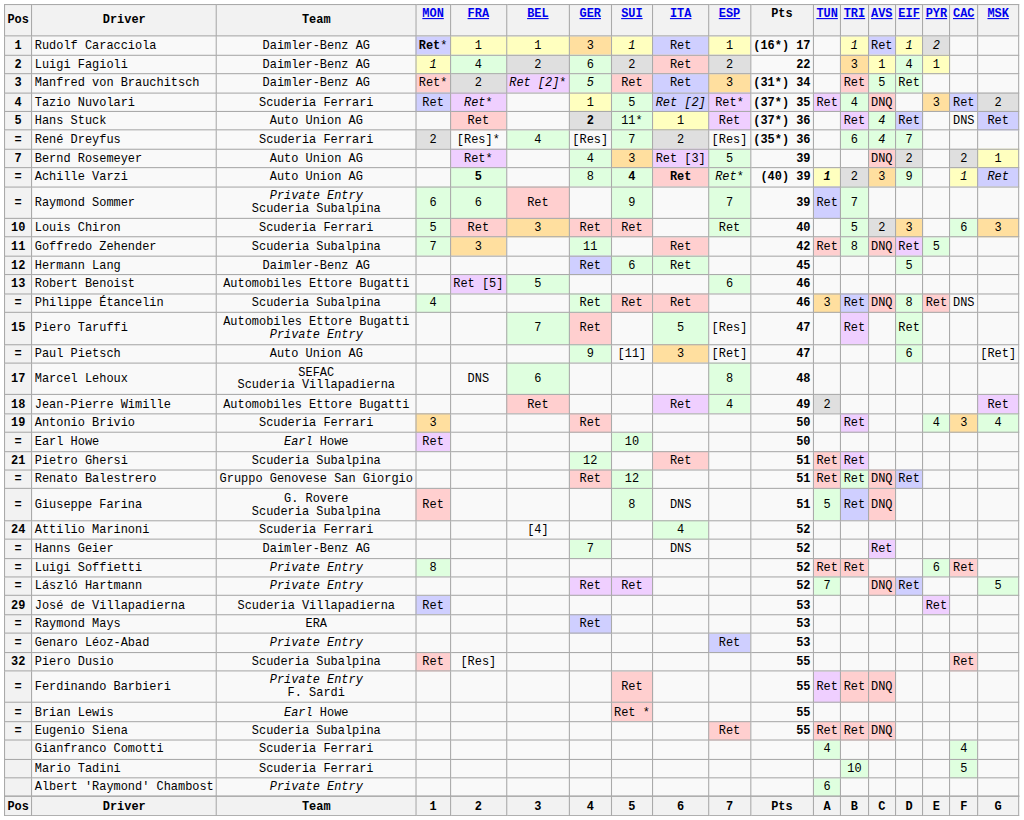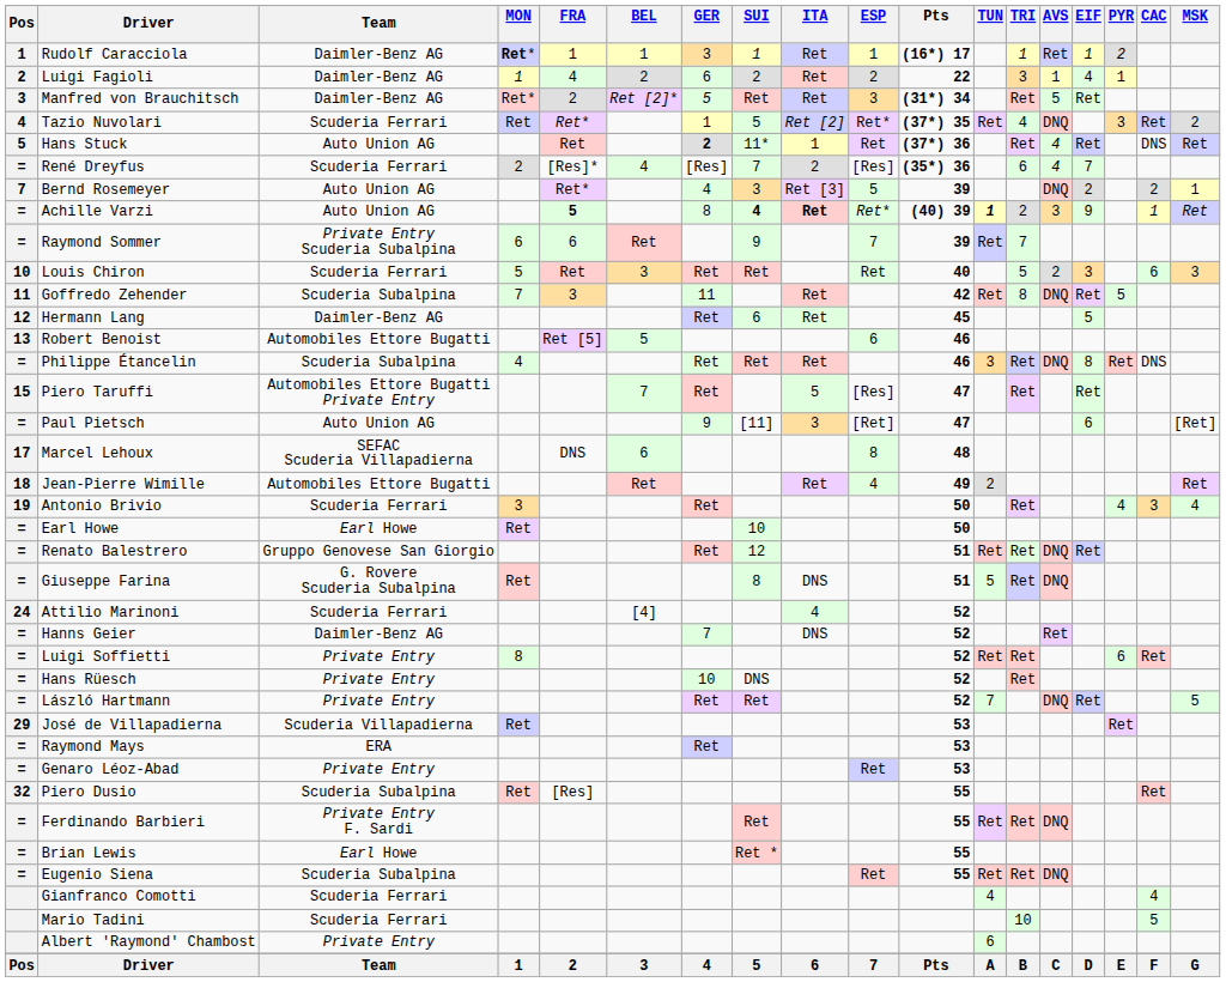 <table class="wikitable" style="font-size: 85%; text-align:center">
 <tr valign="top">
 <th valign="middle">Pos</th>
 <th valign="middle">Driver</th>
 <th valign="middle">Team</th>
 <th><strong><a href='#'>MON</a> </strong><br></th>
 <th><strong><a href='#'>FRA</a> </strong><br></th>
 <th><strong><a href='#'>BEL</a> </strong><br></th>
 <th><strong><a href='#'>GER</a></strong><br><br></th>
 <th><strong><a href='#'>SUI</a></strong><br></th>
 <th><strong><a href='#'>ITA</a></strong><br></th>
 <th><strong><a href='#'>ESP</a></strong><br></th>
 <th><strong>Pts</strong></th>
 <th><a href='#'>TUN</a><br></th>
 <th><a href='#'>TRI</a><br></th>
 <th><a href='#'>AVS</a><br></th>
 <th><a href='#'>EIF</a><br></th>
 <th><a href='#'>PYR</a> <br></th>
 <th><a href='#'>CAC</a><br></th>
 <th><a href='#'>MSK</a><br></th>
 </tr>
 <tr>
 <th>1</th>
 <td align="left"> Rudolf Caracciola</td>
 <td>Daimler-Benz AG</td>
 <td style="background:#cfcfff;"><strong>Ret</strong>*</td>
 <td style="background:#ffffbf;">1</td>
 <td style="background:#ffffbf;">1</td>
 <td style="background:#ffdf9f;">3</td>
 <td style="background:#ffffbf;"><em>1</em></td>
 <td style="background:#cfcfff;">Ret</td>
 <td style="background:#ffffbf;">1</td>
 <td align="right"><strong>(16*)  17</strong></td>
 <td></td>
 <td style="background:#ffffbf;"><em>1</em></td>
 <td style="background:#cfcfff;">Ret</td>
 <td style="background:#ffffbf;"><em>1</em></td>
 <td style="background:#dfdfdf;"><em>2</em></td>
 <td></td>
 <td></td>
 </tr>
 <tr>
 <th>2</th>
 <td align="left"> Luigi Fagioli</td>
 <td>Daimler-Benz AG</td>
 <td style="background:#ffffbf;"><em>1</em></td>
 <td style="background:#dfffdf;">4</td>
 <td style="background:#dfdfdf;">2</td>
 <td style="background:#dfffdf;">6</td>
 <td style="background:#dfdfdf;">2</td>
 <td style="background:#ffcfcf;">Ret</td>
 <td style="background:#dfdfdf;">2</td>
 <td align="right"><strong>22</strong></td>
 <td></td>
 <td style="background:#ffdf9f;">3</td>
 <td style="background:#ffffbf;">1</td>
 <td style="background:#dfffdf;">4</td>
 <td style="background:#ffffbf;">1</td>
 <td></td>
 <td></td>
 </tr>
 <tr>
 <th>3</th>
 <td align="left" nowrap> Manfred von Brauchitsch</td>
 <td nowrap>Daimler-Benz AG</td>
 <td style="background:#ffcfcf;">Ret*</td>
 <td style="background:#dfdfdf;">2</td>
 <td style="background:#efcfff;"><em>Ret [2]</em>*</td>
 <td style="background:#dfffdf;"><em>5</em></td>
 <td style="background:#ffcfcf;">Ret</td>
 <td style="background:#cfcfff;">Ret</td>
 <td style="background:#ffdf9f;">3</td>
 <td align="right"><strong>(31*) 34</strong></td>
 <td></td>
 <td style="background:#ffcfcf;">Ret</td>
 <td style="background:#dfffdf;">5</td>
 <td style="background:#dfffdf;">Ret</td>
 <td></td>
 <td></td>
 <td></td>
 </tr>
 <tr>
 <th>4</th>
 <td align="left"> Tazio Nuvolari</td>
 <td>Scuderia Ferrari</td>
 <td style="background:#cfcfff;">Ret</td>
 <td style="background:#efcfff;"><em>Ret</em>*</td>
 <td></td>
 <td style="background:#ffffbf;">1</td>
 <td style="background:#dfffdf;">5</td>
 <td style="background:#cfcfff;"><em>Ret [2]</em></td>
 <td style="background:#efcfff;">Ret*</td>
 <td align="right"><strong>(37*) 35</strong></td>
 <td style="background:#efcfff;">Ret</td>
 <td style="background:#dfffdf;">4</td>
 <td style="background:#ffcfcf;">DNQ</td>
 <td></td>
 <td style="background:#ffdf9f;">3</td>
 <td style="background:#cfcfff;">Ret</td>
 <td style="background:#dfdfdf;">2</td>
 </tr>
 <tr>
 <th>5</th>
 <td align="left"> Hans Stuck</td>
 <td>Auto Union AG</td>
 <td></td>
 <td style="background:#ffcfcf;">Ret</td>
 <td></td>
 <td style="background:#dfdfdf;"><strong>2</strong></td>
 <td style="background:#dfffdf;">11*</td>
 <td style="background:#ffffbf;">1</td>
 <td style="background:#efcfff;">Ret</td>
 <td align="right"><strong>(37*) 36</strong></td>
 <td></td>
 <td style="background:#efcfff;">Ret</td>
 <td style="background:#dfffdf;"><em>4</em></td>
 <td style="background:#cfcfff;">Ret</td>
 <td></td>
 <td>DNS</td>
 <td style="background:#cfcfff;">Ret</td>
 </tr>
 <tr>
 <th>=</th>
 <td align="left"> René Dreyfus</td>
 <td>Scuderia Ferrari</td>
 <td style="background:#dfdfdf;">2</td>
 <td>[Res]*</td>
 <td style="background:#dfffdf;">4</td>
 <td>[Res]</td>
 <td style="background:#dfffdf;">7</td>
 <td style="background:#dfdfdf;">2</td>
 <td>[Res]</td>
 <td align="right"><strong>(35*) 36</strong></td>
 <td></td>
 <td style="background:#dfffdf;">6</td>
 <td style="background:#dfffdf;"><em>4</em></td>
 <td style="background:#dfffdf;">7</td>
 <td></td>
 <td></td>
 <td></td>
 </tr>
 <tr>
 <th>7</th>
 <td align="left"> Bernd Rosemeyer</td>
 <td>Auto Union AG</td>
 <td></td>
 <td style="background:#efcfff;">Ret*</td>
 <td></td>
 <td style="background:#dfffdf;">4</td>
 <td style="background:#ffdf9f;">3</td>
 <td style="background:#efcfff;">Ret [3]</td>
 <td style="background:#dfffdf;">5</td>
 <td align="right"><strong>39</strong></td>
 <td></td>
 <td></td>
 <td style="background:#ffcfcf;">DNQ</td>
 <td style="background:#dfdfdf;">2</td>
 <td></td>
 <td style="background:#dfdfdf;">2</td>
 <td style="background:#ffffbf;">1</td>
 </tr>
 <tr>
 <th>=</th>
 <td align="left"> Achille Varzi</td>
 <td>Auto Union AG</td>
 <td></td>
 <td style="background:#dfffdf;"><strong>5</strong></td>
 <td></td>
 <td style="background:#dfffdf;">8</td>
 <td style="background:#dfffdf;"><strong>4</strong></td>
 <td style="background:#ffcfcf;"><strong>Ret</strong></td>
 <td style="background:#dfffdf;"><em>Ret</em>*</td>
 <td align="right"><strong>(40) 39</strong></td>
 <td style="background:#ffffbf;"><strong><em>1</em></strong></td>
 <td style="background:#dfdfdf;">2</td>
 <td style="background:#ffdf9f;">3</td>
 <td style="background:#dfffdf;">9</td>
 <td></td>
 <td style="background:#ffffbf;"><em>1</em></td>
 <td style="background:#cfcfff;"><em>Ret</em></td>
 </tr>
 <tr>
 <th>=</th>
 <td align="left"> Raymond Sommer</td>
 <td><em>Private Entry</em><br>Scuderia Subalpina</td>
 <td style="background:#dfffdf;">6</td>
 <td style="background:#dfffdf;">6</td>
 <td style="background:#ffcfcf;">Ret</td>
 <td></td>
 <td style="background:#dfffdf;">9</td>
 <td></td>
 <td style="background:#dfffdf;">7</td>
 <td align="right"><strong>39</strong></td>
 <td style="background:#cfcfff;">Ret</td>
 <td style="background:#dfffdf;">7</td>
 <td></td>
 <td></td>
 <td></td>
 <td></td>
 <td></td>
 </tr>
 <tr>
 <th>10</th>
 <td align="left"> Louis Chiron</td>
 <td>Scuderia Ferrari</td>
 <td style="background:#dfffdf;">5</td>
 <td style="background:#ffcfcf;">Ret</td>
 <td style="background:#ffdf9f;">3</td>
 <td style="background:#ffcfcf;">Ret</td>
 <td style="background:#ffcfcf;">Ret</td>
 <td></td>
 <td style="background:#dfffdf;">Ret</td>
 <td align="right"><strong>40</strong></td>
 <td></td>
 <td style="background:#dfffdf;">5</td>
 <td style="background:#dfdfdf;">2</td>
 <td style="background:#ffdf9f;">3</td>
 <td></td>
 <td style="background:#dfffdf;">6</td>
 <td style="background:#ffdf9f;">3</td>
 </tr>
 <tr>
 <th>11</th>
 <td align="left"> Goffredo Zehender</td>
 <td>Scuderia Subalpina</td>
 <td style="background:#dfffdf;">7</td>
 <td style="background:#ffdf9f;">3</td>
 <td></td>
 <td style="background:#dfffdf;">11</td>
 <td></td>
 <td style="background:#ffcfcf;">Ret</td>
 <td></td>
 <td align="right"><strong>42</strong></td>
 <td style="background:#ffcfcf;">Ret</td>
 <td style="background:#dfffdf;">8</td>
 <td style="background:#ffcfcf;">DNQ</td>
 <td style="background:#efcfff;">Ret</td>
 <td style="background:#dfffdf;">5</td>
 <td></td>
 <td></td>
 </tr>
 <tr>
 <th>12</th>
 <td align="left"> Hermann Lang</td>
 <td>Daimler-Benz AG</td>
 <td></td>
 <td></td>
 <td></td>
 <td style="background:#cfcfff;">Ret</td>
 <td style="background:#dfffdf;">6</td>
 <td style="background:#dfffdf;">Ret</td>
 <td></td>
 <td align="right"><strong>45</strong></td>
 <td></td>
 <td></td>
 <td></td>
 <td style="background:#dfffdf;">5</td>
 <td></td>
 <td></td>
 <td></td>
 </tr>
 <tr>
 <th>13</th>
 <td align="left"> Robert Benoist</td>
 <td>Automobiles Ettore Bugatti</td>
 <td></td>
 <td style="background:#efcfff;">Ret [5]</td>
 <td style="background:#dfffdf;">5</td>
 <td></td>
 <td></td>
 <td></td>
 <td style="background:#dfffdf;">6</td>
 <td align="right"><strong>46</strong></td>
 <td></td>
 <td></td>
 <td></td>
 <td></td>
 <td></td>
 <td></td>
 <td></td>
 </tr>
 <tr>
 <th>=</th>
 <td align="left"> Philippe Étancelin</td>
 <td>Scuderia Subalpina</td>
 <td style="background:#dfffdf;">4</td>
 <td></td>
 <td></td>
 <td style="background:#dfffdf;">Ret</td>
 <td style="background:#ffcfcf;">Ret</td>
 <td style="background:#ffcfcf;">Ret</td>
 <td></td>
 <td align="right"><strong>46</strong></td>
 <td style="background:#ffdf9f;">3</td>
 <td style="background:#cfcfff;">Ret</td>
 <td style="background:#ffcfcf;">DNQ</td>
 <td style="background:#dfffdf;">8</td>
 <td style="background:#ffcfcf;">Ret</td>
 <td>DNS</td>
 <td></td>
 </tr>
 <tr>
 <th>15</th>
 <td align="left"> Piero Taruffi</td>
 <td nowrap>Automobiles Ettore Bugatti<br><em>Private Entry</em></td>
 <td></td>
 <td></td>
 <td style="background:#dfffdf;">7</td>
 <td style="background:#ffcfcf;">Ret</td>
 <td></td>
 <td style="background:#dfffdf;">5</td>
 <td>[Res]</td>
 <td align="right"><strong>47</strong></td>
 <td></td>
 <td style="background:#efcfff;">Ret</td>
 <td></td>
 <td style="background:#dfffdf;">Ret</td>
 <td></td>
 <td></td>
 <td></td>
 </tr>
 <tr>
 <th>=</th>
 <td align="left"> Paul Pietsch</td>
 <td>Auto Union AG</td>
 <td></td>
 <td></td>
 <td></td>
 <td style="background:#dfffdf;">9</td>
 <td>[11]</td>
 <td style="background:#ffdf9f;">3</td>
 <td>[Ret]</td>
 <td align="right"><strong>47</strong></td>
 <td></td>
 <td></td>
 <td></td>
 <td style="background:#dfffdf;">6</td>
 <td></td>
 <td></td>
 <td>[Ret]</td>
 </tr>
 <tr>
 <th>17</th>
 <td align="left"> Marcel Lehoux</td>
 <td>SEFAC<br>Scuderia Villapadierna</td>
 <td></td>
 <td>DNS</td>
 <td style="background:#dfffdf;">6</td>
 <td></td>
 <td></td>
 <td></td>
 <td style="background:#dfffdf;">8</td>
 <td align="right"><strong>48</strong></td>
 <td></td>
 <td></td>
 <td></td>
 <td></td>
 <td></td>
 <td></td>
 <td></td>
 </tr>
 <tr>
 <th>18</th>
 <td align="left"> Jean-Pierre Wimille</td>
 <td>Automobiles Ettore Bugatti</td>
 <td></td>
 <td></td>
 <td style="background:#ffcfcf;">Ret</td>
 <td></td>
 <td></td>
 <td style="background:#efcfff;">Ret</td>
 <td style="background:#dfffdf;">4</td>
 <td align="right"><strong>49</strong></td>
 <td style="background:#dfdfdf;">2</td>
 <td></td>
 <td></td>
 <td></td>
 <td></td>
 <td></td>
 <td style="background:#efcfff;">Ret</td>
 </tr>
 <tr>
 <th>19</th>
 <td align="left"> Antonio Brivio</td>
 <td>Scuderia Ferrari</td>
 <td style="background:#ffdf9f;">3</td>
 <td></td>
 <td></td>
 <td style="background:#ffcfcf;">Ret</td>
 <td></td>
 <td></td>
 <td></td>
 <td align="right"><strong>50</strong></td>
 <td></td>
 <td style="background:#efcfff;">Ret</td>
 <td></td>
 <td></td>
 <td style="background:#dfffdf;">4</td>
 <td style="background:#ffdf9f;">3</td>
 <td style="background:#dfffdf;">4</td>
 </tr>
 <tr>
 <th>=</th>
 <td align="left"> Earl Howe</td>
 <td><em>Earl</em> Howe</td>
 <td style="background:#efcfff;">Ret</td>
 <td></td>
 <td></td>
 <td></td>
 <td style="background:#dfffdf;">10</td>
 <td></td>
 <td></td>
 <td align="right"><strong>50</strong></td>
 <td></td>
 <td></td>
 <td></td>
 <td></td>
 <td></td>
 <td></td>
 <td></td>
 </tr>
 <tr>
-<th>21</th>
-<td align="left"> Pietro Ghersi</td>
-<td>Scuderia Subalpina</td>
-<td></td>
-<td></td>
-<td></td>
-<td style="background:#dfffdf;">12</td>
-<td></td>
-<td style="background:#ffcfcf;">Ret</td>
-<td></td>
-<td align="right"><strong>51</strong></td>
-<td style="background:#ffcfcf;">Ret</td>
-<td style="background:#efcfff;">Ret</td>
-<td></td>
-<td></td>
-<td></td>
-<td></td>
-<td></td>
-</tr>
-<tr>
 <th>=</th>
 <td align="left"> Renato Balestrero</td>
 <td>Gruppo Genovese San Giorgio</td>
 <td></td>
 <td></td>
 <td></td>
 <td style="background:#ffcfcf;">Ret</td>
 <td style="background:#dfffdf;">12</td>
 <td></td>
 <td></td>
 <td align="right"><strong>51</strong></td>
 <td style="background:#ffcfcf;">Ret</td>
 <td style="background:#dfffdf;">Ret</td>
 <td style="background:#ffcfcf;">DNQ</td>
 <td style="background:#cfcfff;">Ret</td>
 <td></td>
 <td></td>
 <td></td>
 </tr>
 <tr>
 <th>=</th>
 <td align="left"> Giuseppe Farina</td>
 <td>G. Rovere<br> Scuderia Subalpina</td>
 <td style="background:#ffcfcf;">Ret</td>
 <td></td>
 <td></td>
 <td></td>
 <td style="background:#dfffdf;">8</td>
 <td>DNS</td>
 <td></td>
 <td align="right"><strong>51</strong></td>
 <td style="background:#dfffdf;">5</td>
 <td style="background:#cfcfff;">Ret</td>
 <td style="background:#ffcfcf;">DNQ</td>
 <td></td>
 <td></td>
 <td></td>
 <td></td>
 </tr>
 <tr>
 <th>24</th>
 <td align="left"> Attilio Marinoni</td>
 <td>Scuderia Ferrari</td>
 <td></td>
 <td></td>
 <td>[4]</td>
 <td></td>
 <td></td>
 <td style="background:#dfffdf;">4</td>
 <td></td>
 <td align="right"><strong>52</strong></td>
 <td></td>
 <td></td>
 <td></td>
 <td></td>
 <td></td>
 <td></td>
 <td></td>
 </tr>
 <tr>
 <th>=</th>
 <td align="left"> Hanns Geier</td>
 <td>Daimler-Benz AG</td>
 <td></td>
 <td></td>
 <td></td>
 <td style="background:#dfffdf;">7</td>
 <td></td>
 <td>DNS</td>
 <td></td>
 <td align="right"><strong>52</strong></td>
 <td></td>
 <td></td>
 <td style="background:#efcfff;">Ret</td>
 <td></td>
 <td></td>
 <td></td>
 <td></td>
 </tr>
 <tr>
 <th>=</th>
 <td align="left"> Luigi Soffietti</td>
 <td><em>Private Entry</em></td>
 <td style="background:#dfffdf;">8</td>
 <td></td>
 <td></td>
 <td></td>
 <td></td>
 <td></td>
 <td></td>
 <td align="right"><strong>52</strong></td>
 <td style="background:#ffcfcf;">Ret</td>
 <td style="background:#ffcfcf;">Ret</td>
 <td></td>
 <td></td>
 <td style="background:#dfffdf;">6</td>
 <td style="background:#ffcfcf;">Ret</td>
+<td></td>
+</tr>
+<tr>
+<th>=</th>
+<td align="left"> Hans Rüesch</td>
+<td><em>Private Entry</em></td>
+<td></td>
+<td></td>
+<td></td>
+<td style="background:#dfffdf;">10</td>
+<td>DNS</td>
+<td></td>
+<td></td>
+<td align="right"><strong>52</strong></td>
+<td></td>
+<td style="background:#ffcfcf;">Ret</td>
+<td></td>
+<td></td>
+<td></td>
+<td></td>
 <td></td>
 </tr>
 <tr>
 <th>=</th>
 <td align="left"> László Hartmann</td>
 <td><em>Private Entry</em></td>
 <td></td>
 <td></td>
 <td></td>
 <td style="background:#efcfff;">Ret</td>
 <td style="background:#efcfff;">Ret</td>
 <td></td>
 <td></td>
 <td align="right"><strong>52</strong></td>
 <td style="background:#dfffdf;">7</td>
 <td></td>
 <td style="background:#ffcfcf;">DNQ</td>
 <td style="background:#cfcfff;">Ret</td>
 <td></td>
 <td></td>
 <td style="background:#dfffdf;">5</td>
 </tr>
 <tr>
 <th>29</th>
 <td align="left"> José de Villapadierna</td>
 <td>Scuderia Villapadierna</td>
 <td style="background:#cfcfff;">Ret</td>
 <td></td>
 <td></td>
 <td></td>
 <td></td>
 <td></td>
 <td></td>
 <td align="right"><strong>53</strong></td>
 <td></td>
 <td></td>
 <td></td>
 <td></td>
 <td style="background:#efcfff;">Ret</td>
 <td></td>
 <td></td>
 </tr>
 <tr>
 <th>=</th>
 <td align="left"> Raymond Mays</td>
 <td>ERA</td>
 <td></td>
 <td></td>
 <td></td>
 <td style="background:#cfcfff;">Ret</td>
 <td></td>
 <td></td>
 <td></td>
 <td align="right"><strong>53</strong></td>
 <td></td>
 <td></td>
 <td></td>
 <td></td>
 <td></td>
 <td></td>
 <td></td>
 </tr>
 <tr>
 <th>=</th>
 <td align="left"> Genaro Léoz-Abad</td>
 <td><em>Private Entry</em></td>
 <td></td>
 <td></td>
 <td></td>
 <td></td>
 <td></td>
 <td></td>
 <td style="background:#cfcfff;">Ret</td>
 <td align="right"><strong>53</strong></td>
 <td></td>
 <td></td>
 <td></td>
 <td></td>
 <td></td>
 <td></td>
 <td></td>
 </tr>
 <tr>
 <th>32</th>
 <td align="left"> Piero Dusio</td>
 <td>Scuderia Subalpina</td>
 <td style="background:#ffcfcf;">Ret</td>
 <td>[Res]</td>
 <td></td>
 <td></td>
 <td></td>
 <td></td>
 <td></td>
 <td align="right"><strong>55</strong></td>
 <td></td>
 <td></td>
 <td></td>
 <td></td>
 <td></td>
 <td style="background:#ffcfcf;">Ret</td>
 <td></td>
 </tr>
 <tr>
 <th>=</th>
 <td align="left"> Ferdinando Barbieri</td>
 <td><em>Private Entry</em><br>F. Sardi</td>
 <td></td>
 <td></td>
 <td></td>
 <td></td>
 <td style="background:#ffcfcf;">Ret</td>
 <td></td>
 <td></td>
 <td align="right"><strong>55</strong></td>
 <td style="background:#efcfff;">Ret</td>
 <td style="background:#ffcfcf;">Ret</td>
 <td style="background:#ffcfcf;">DNQ</td>
 <td></td>
 <td></td>
 <td></td>
 <td></td>
 </tr>
 <tr>
 <th>=</th>
 <td align="left"> Brian Lewis</td>
 <td><em>Earl</em> Howe</td>
 <td></td>
 <td></td>
 <td></td>
 <td></td>
 <td style="background:#ffcfcf;">Ret *</td>
 <td></td>
 <td></td>
 <td align="right"><strong>55</strong></td>
 <td></td>
 <td></td>
 <td></td>
 <td></td>
 <td></td>
 <td></td>
 <td></td>
 </tr>
 <tr>
 <th>=</th>
 <td align="left"> Eugenio Siena</td>
 <td>Scuderia Subalpina</td>
 <td></td>
 <td></td>
 <td></td>
 <td></td>
 <td></td>
 <td></td>
 <td style="background:#ffcfcf;">Ret</td>
 <td align="right"><strong>55</strong></td>
 <td style="background:#ffcfcf;">Ret</td>
 <td style="background:#ffcfcf;">Ret</td>
 <td style="background:#ffcfcf;">DNQ</td>
 <td></td>
 <td></td>
 <td></td>
 <td></td>
 </tr>
 <tr>
 <th></th>
 <td align="left"> Gianfranco Comotti</td>
 <td>Scuderia Ferrari</td>
 <td></td>
 <td></td>
 <td></td>
 <td></td>
 <td></td>
 <td></td>
 <td></td>
 <td></td>
 <td style="background:#dfffdf;">4</td>
 <td></td>
 <td></td>
 <td></td>
 <td></td>
 <td style="background:#dfffdf;">4</td>
 <td></td>
 </tr>
 <tr>
 <th></th>
 <td align="left"> Mario Tadini</td>
 <td>Scuderia Ferrari</td>
 <td></td>
 <td></td>
 <td></td>
 <td></td>
 <td></td>
 <td></td>
 <td></td>
 <td></td>
 <td></td>
 <td style="background:#dfffdf;">10</td>
 <td></td>
 <td></td>
 <td></td>
 <td style="background:#dfffdf;">5</td>
 <td></td>
 </tr>
 <tr>
 <th></th>
 <td align="left"> Albert 'Raymond' Chambost</td>
 <td><em>Private Entry</em></td>
 <td></td>
 <td></td>
 <td></td>
 <td></td>
 <td></td>
 <td></td>
 <td></td>
 <td></td>
 <td style="background:#dfffdf;">6</td>
 <td></td>
 <td></td>
 <td></td>
 <td></td>
 <td></td>
 <td></td>
 </tr>
 <tr>
 </tr>
 <tr valign="top">
 <th valign="middle">Pos</th>
 <th valign="middle">Driver</th>
 <th valign="middle">Team</th>
 <th><strong>1</strong><br></th>
 <th><strong>2</strong><br></th>
 <th><strong>3</strong><br></th>
 <th><strong>4</strong><br></th>
 <th><strong>5</strong><br></th>
 <th><strong>6</strong><br></th>
 <th><strong>7</strong><br></th>
 <th><strong>Pts</strong></th>
 <th>A<br></th>
 <th>B<br></th>
 <th>C<br></th>
 <th>D<br></th>
 <th>E<br></th>
 <th>F<br></th>
 <th>G<br></th>
 </tr>
 </table>
